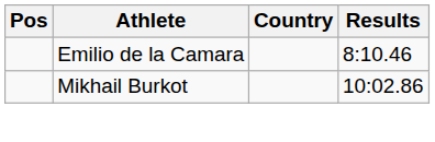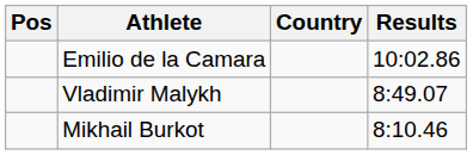 <table class="wikitable">
 <tr>
 <th>Pos</th>
 <th>Athlete</th>
 <th>Country</th>
 <th>Results</th>
 </tr>
 <tr>
 <td align="center"></td>
 <td>Emilio de la Camara</td>
 <td></td>
-<td>8:10.46</td>
+<td>10:02.86</td>
+</tr>
+<tr>
+<td align="center"></td>
+<td>Vladimir Malykh</td>
+<td></td>
+<td>8:49.07</td>
 </tr>
 <tr>
 <td align="center"></td>
 <td>Mikhail Burkot</td>
 <td></td>
-<td>10:02.86</td>
+<td>8:10.46</td>
 </tr>
 </table>
